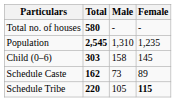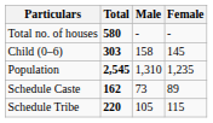 <table class="wikitable">
 <tr>
 <th>Particulars</th>
 <th>Total</th>
 <th>Male</th>
 <th>Female</th>
 </tr>
 <tr>
 <td>Total no. of houses</td>
 <td><strong>580</strong></td>
 <td>-</td>
 <td>-</td>
 </tr>
 <tr>
+<td>Child (0–6)</td>
+<td><strong>303</strong></td>
+<td>158</td>
+<td>145</td>
+</tr>
+<tr>
 <td>Population</td>
 <td><strong>2,545</strong></td>
 <td>1,310</td>
 <td>1,235</td>
-</tr>
-<tr>
-<td>Child (0–6)</td>
-<td><strong>303</strong></td>
-<td>158</td>
-<td>145</td>
 </tr>
 <tr>
 <td>Schedule Caste</td>
 <td><strong>162</strong></td>
 <td>73</td>
 <td>89</td>
 </tr>
 <tr>
 <td>Schedule Tribe</td>
 <td><strong>220</strong></td>
 <td>105</td>
-<td><strong>115</strong></td>
+<td>115</td>
 </tr>
 </table>
